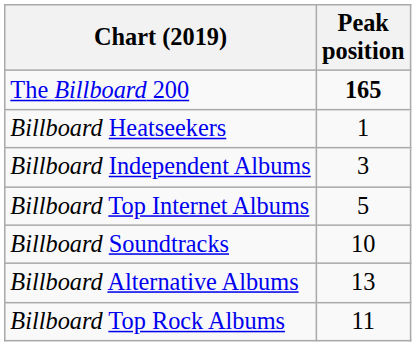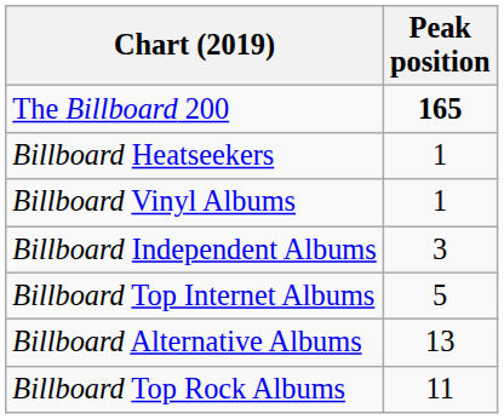 <table class="wikitable">
 <tr>
 <th>Chart (2019)</th>
 <th>Peak<br>position</th>
 </tr>
 <tr>
 <td><a href='#'>The <em>Billboard</em> 200</a></td>
 <td align="center"><strong>165</strong></td>
 </tr>
 <tr>
 <td><em>Billboard</em> <a href='#'>Heatseekers</a></td>
 <td align="center">1</td>
 </tr>
 <tr>
+<td><em>Billboard</em> <a href='#'>Vinyl Albums</a></td>
+<td align="center">1</td>
+</tr>
+<tr>
 <td><em>Billboard</em> <a href='#'>Independent Albums</a></td>
 <td align="center">3</td>
 </tr>
 <tr>
 <td><em>Billboard</em> <a href='#'>Top Internet Albums</a></td>
 <td align="center">5</td>
-</tr>
-<tr>
-<td><em>Billboard</em> <a href='#'>Soundtracks</a></td>
-<td align="center">10</td>
 </tr>
 <tr>
 <td><em>Billboard</em> <a href='#'>Alternative Albums</a></td>
 <td align="center">13</td>
 </tr>
 <tr>
 <td><em>Billboard</em> <a href='#'>Top Rock Albums</a></td>
 <td align="center">11</td>
 </tr>
 </table>
